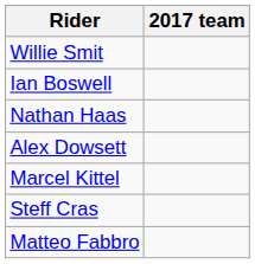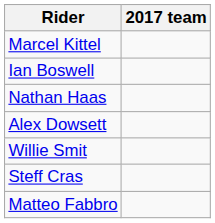 <table class="wikitable">
 <tr>
 <th>Rider</th>
 <th>2017 team</th>
 </tr>
 <tr>
-<td><a href='#'>Willie Smit</a></td>
+<td><a href='#'>Marcel Kittel</a></td>
 <td></td>
 </tr>
 <tr>
 <td><a href='#'>Ian Boswell</a></td>
 <td></td>
 </tr>
 <tr>
 <td><a href='#'>Nathan Haas</a></td>
 <td></td>
 </tr>
 <tr>
 <td><a href='#'>Alex Dowsett</a></td>
 <td></td>
 </tr>
 <tr>
-<td><a href='#'>Marcel Kittel</a></td>
+<td><a href='#'>Willie Smit</a></td>
 <td></td>
 </tr>
 <tr>
 <td><a href='#'>Steff Cras</a></td>
 <td></td>
 </tr>
 <tr>
 <td><a href='#'>Matteo Fabbro</a></td>
 <td></td>
 </tr>
 </table>
